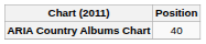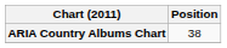 <table class="wikitable sortable plainrowheaders" style="text-align:center">
 <tr>
 <th scope="col">Chart (2011)</th>
 <th scope="col">Position</th>
 </tr>
 <tr>
 <th scope="row">ARIA Country Albums Chart</th>
-<td>40</td>
+<td>38</td>
 </tr>
 <tr>
 </tr>
 </table>
